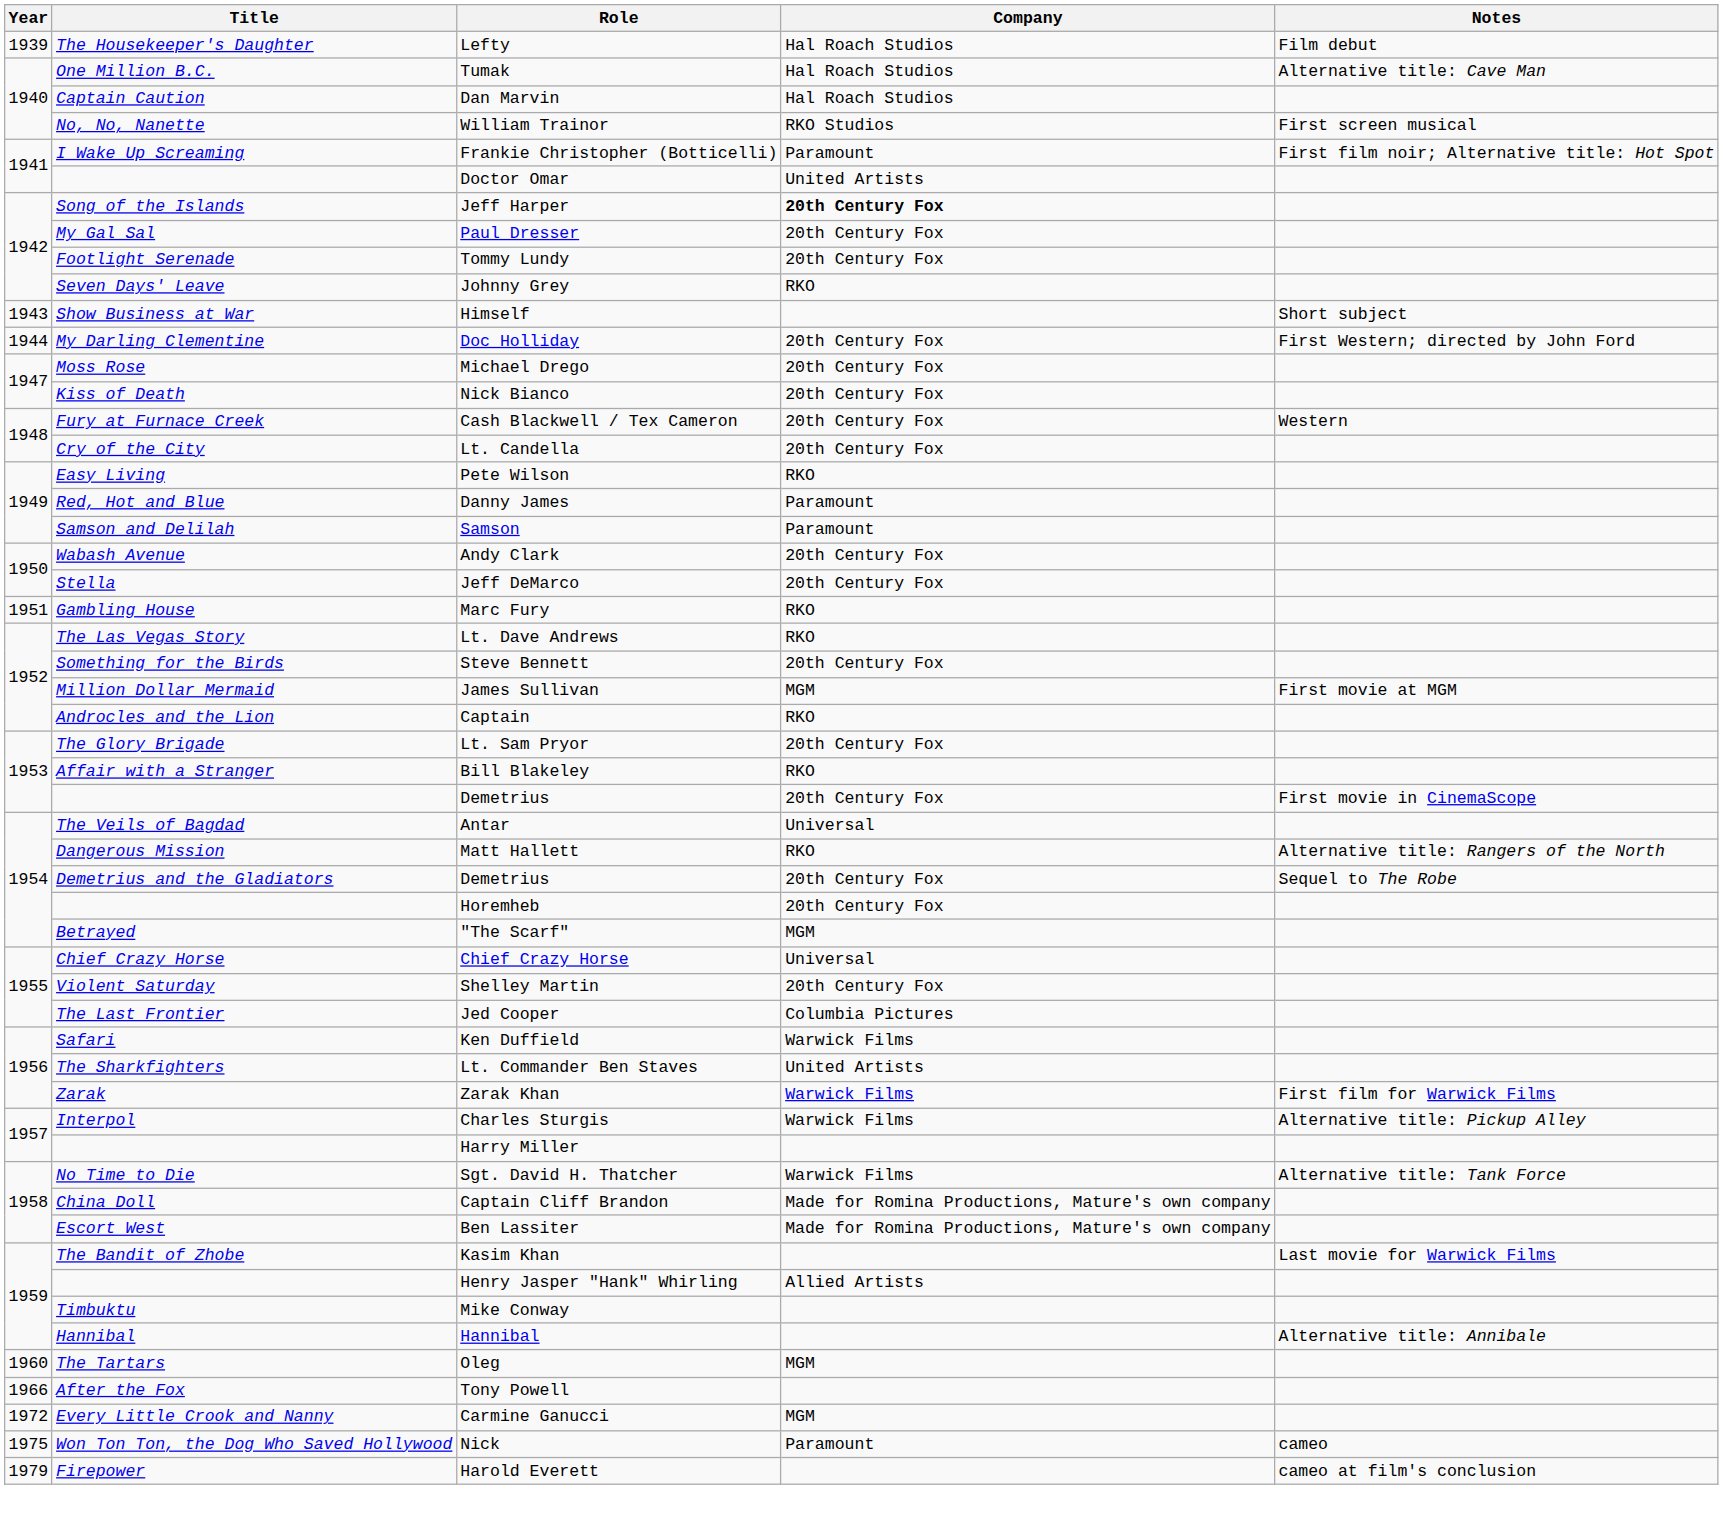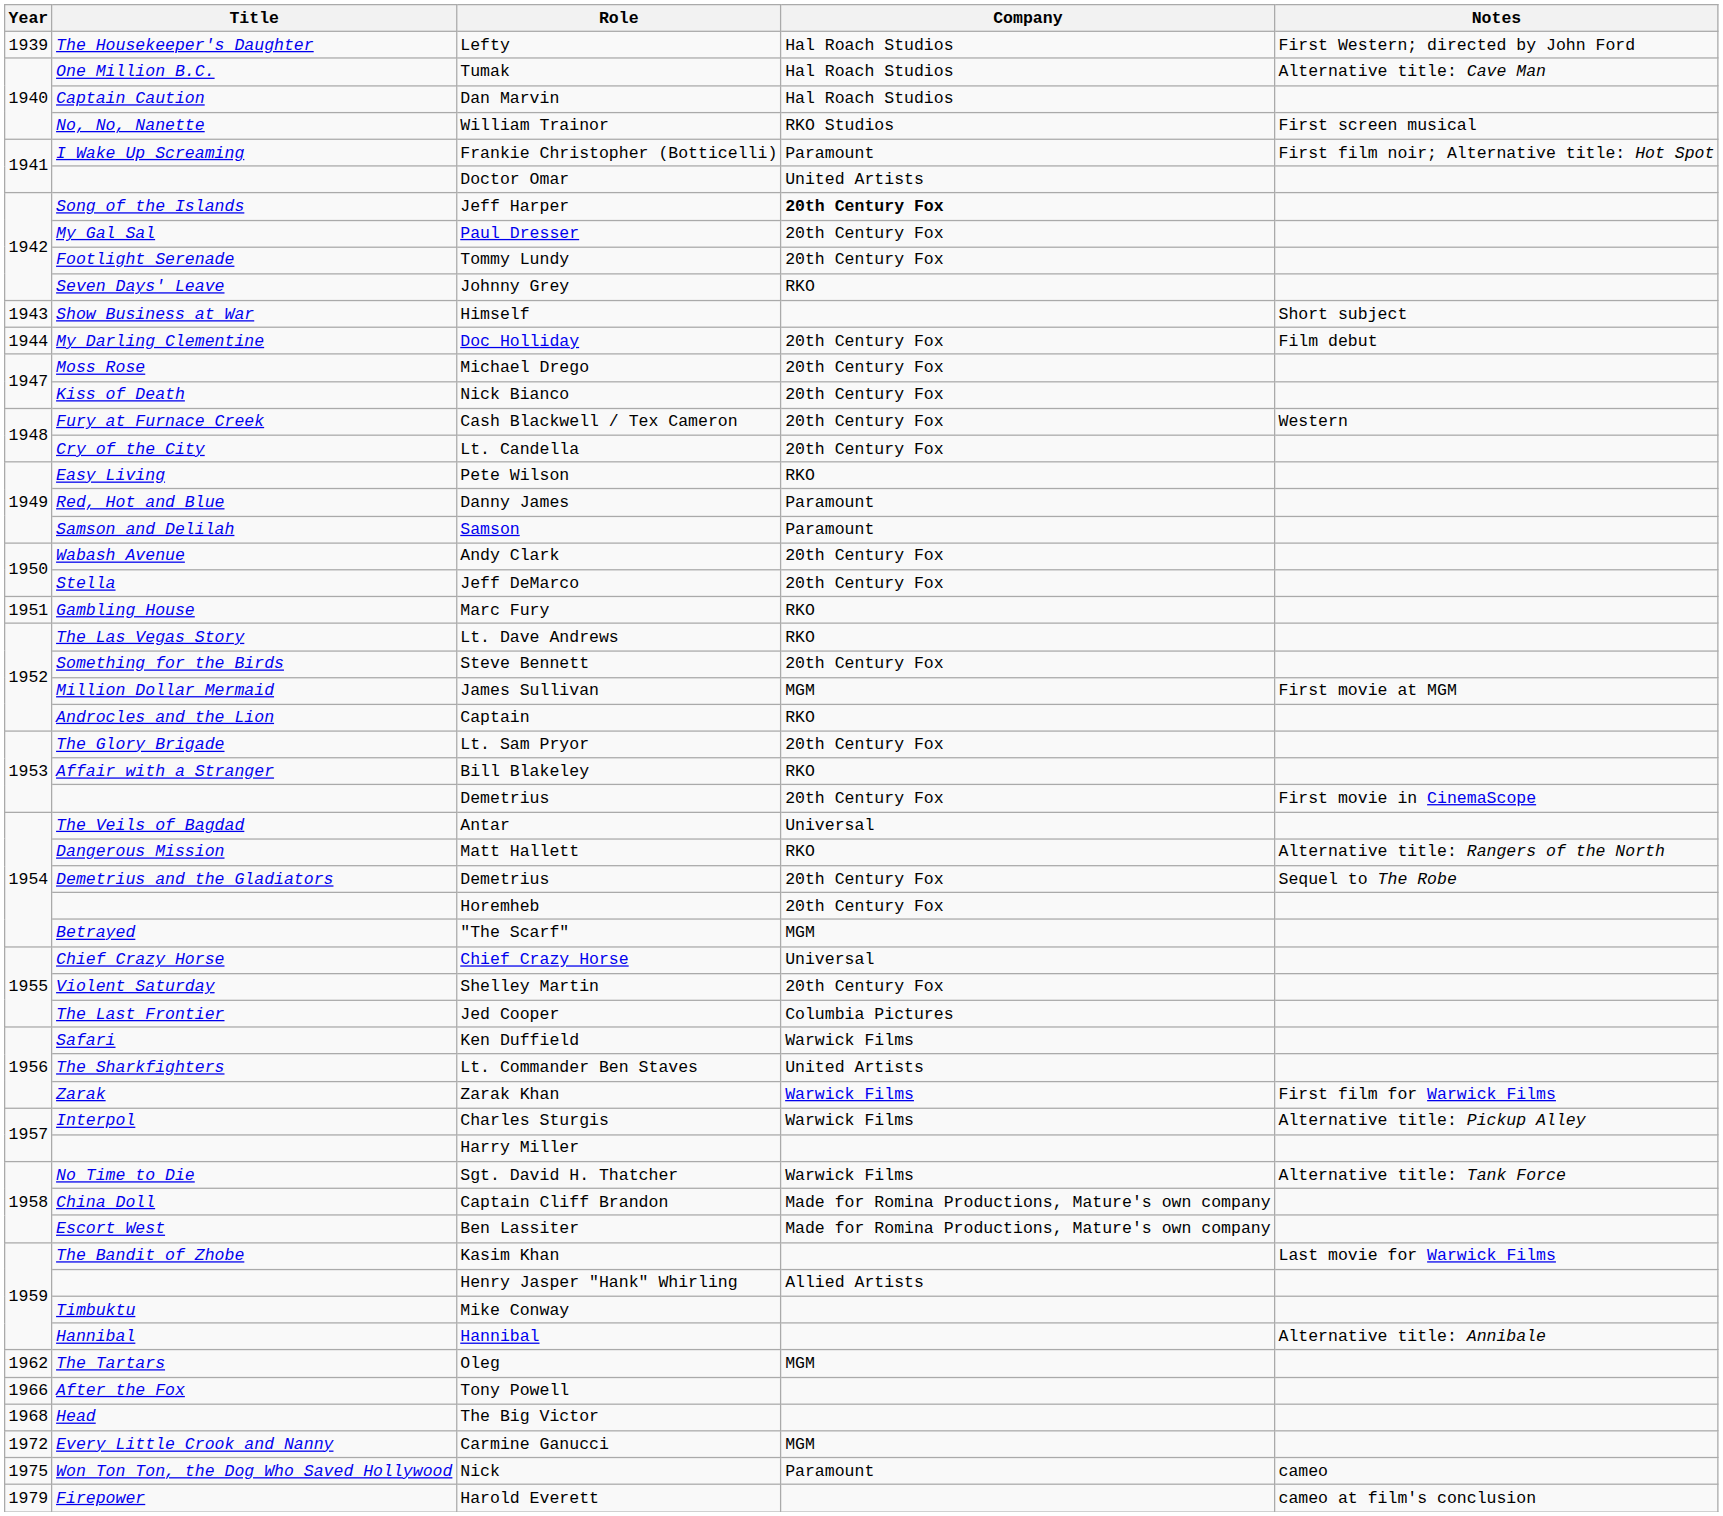 <table class="wikitable sortable sticky-header">
 <tr>
 <th>Year</th>
 <th>Title</th>
 <th>Role</th>
 <th>Company</th>
 <th class="unsortable">Notes</th>
 </tr>
 <tr>
 <td>1939</td>
 <td><em><a href='#'>The Housekeeper's Daughter</a></em></td>
 <td>Lefty</td>
 <td>Hal Roach Studios</td>
-<td>Film debut</td>
+<td>First Western; directed by John Ford</td>
 </tr>
 <tr>
 <td rowspan=3>1940</td>
 <td><em><a href='#'>One Million B.C.</a></em></td>
 <td>Tumak</td>
 <td>Hal Roach Studios</td>
 <td>Alternative title: <em>Cave Man</em></td>
 </tr>
 <tr>
 <td><em><a href='#'>Captain Caution</a></em></td>
 <td>Dan Marvin</td>
 <td>Hal Roach Studios</td>
 <td></td>
 </tr>
 <tr>
 <td><em><a href='#'>No, No, Nanette</a></em></td>
 <td>William Trainor</td>
 <td>RKO Studios</td>
 <td>First screen musical</td>
 </tr>
 <tr>
 <td rowspan=2>1941</td>
 <td><em><a href='#'>I Wake Up Screaming</a></em></td>
 <td>Frankie Christopher (Botticelli)</td>
 <td>Paramount</td>
 <td>First film noir; Alternative title: <em>Hot Spot</em></td>
 </tr>
 <tr>
 <td><em></em></td>
 <td>Doctor Omar</td>
 <td>United Artists</td>
 <td></td>
 </tr>
 <tr>
 <td rowspan=4>1942</td>
 <td><em><a href='#'>Song of the Islands</a></em></td>
 <td>Jeff Harper</td>
 <td><strong>20th Century Fox</strong></td>
 <td></td>
 </tr>
 <tr>
 <td><em><a href='#'>My Gal Sal</a></em></td>
 <td><a href='#'>Paul Dresser</a></td>
 <td>20th Century Fox</td>
 <td></td>
 </tr>
 <tr>
 <td><em><a href='#'>Footlight Serenade</a></em></td>
 <td>Tommy Lundy</td>
 <td>20th Century Fox</td>
 <td></td>
 </tr>
 <tr>
 <td><em><a href='#'>Seven Days' Leave</a></em></td>
 <td>Johnny Grey</td>
 <td>RKO</td>
 <td></td>
 </tr>
 <tr>
 <td>1943</td>
 <td><em><a href='#'>Show Business at War</a></em></td>
 <td>Himself</td>
 <td></td>
 <td>Short subject</td>
 </tr>
 <tr>
 <td>1944</td>
 <td><em><a href='#'>My Darling Clementine</a></em></td>
 <td><a href='#'>Doc Holliday</a></td>
 <td>20th Century Fox</td>
-<td>First Western; directed by John Ford</td>
+<td>Film debut</td>
 </tr>
 <tr>
 <td rowspan=2>1947</td>
 <td><a href='#'><em>Moss Rose</em></a></td>
 <td>Michael Drego</td>
 <td>20th Century Fox</td>
 <td></td>
 </tr>
 <tr>
 <td><em><a href='#'>Kiss of Death</a></em></td>
 <td>Nick Bianco</td>
 <td>20th Century Fox</td>
 <td></td>
 </tr>
 <tr>
 <td rowspan=2>1948</td>
 <td><em><a href='#'>Fury at Furnace Creek</a></em></td>
 <td>Cash Blackwell / Tex Cameron</td>
 <td>20th Century Fox</td>
 <td>Western</td>
 </tr>
 <tr>
 <td><em><a href='#'>Cry of the City</a></em></td>
 <td>Lt. Candella</td>
 <td>20th Century Fox</td>
 <td></td>
 </tr>
 <tr>
 <td rowspan=3>1949</td>
 <td><em><a href='#'>Easy Living</a></em></td>
 <td>Pete Wilson</td>
 <td>RKO</td>
 <td></td>
 </tr>
 <tr>
 <td><em><a href='#'>Red, Hot and Blue</a></em></td>
 <td>Danny James</td>
 <td>Paramount</td>
 <td></td>
 </tr>
 <tr>
 <td><em><a href='#'>Samson and Delilah</a></em></td>
 <td><a href='#'>Samson</a></td>
 <td>Paramount</td>
 <td></td>
 </tr>
 <tr>
 <td rowspan=2>1950</td>
 <td><em><a href='#'>Wabash Avenue</a></em></td>
 <td>Andy Clark</td>
 <td>20th Century Fox</td>
 <td></td>
 </tr>
 <tr>
 <td><em><a href='#'>Stella</a></em></td>
 <td>Jeff DeMarco</td>
 <td>20th Century Fox</td>
 <td></td>
 </tr>
 <tr>
 <td>1951</td>
 <td><em><a href='#'>Gambling House</a></em></td>
 <td>Marc Fury</td>
 <td>RKO</td>
 <td></td>
 </tr>
 <tr>
 <td rowspan=4>1952</td>
 <td><em><a href='#'>The Las Vegas Story</a></em></td>
 <td>Lt. Dave Andrews</td>
 <td>RKO</td>
 <td></td>
 </tr>
 <tr>
 <td><em><a href='#'>Something for the Birds</a></em></td>
 <td>Steve Bennett</td>
 <td>20th Century Fox</td>
 <td></td>
 </tr>
 <tr>
 <td><em><a href='#'>Million Dollar Mermaid</a></em></td>
 <td>James Sullivan</td>
 <td>MGM</td>
 <td>First movie at MGM</td>
 </tr>
 <tr>
 <td><em><a href='#'>Androcles and the Lion</a></em></td>
 <td>Captain</td>
 <td>RKO</td>
 <td></td>
 </tr>
 <tr>
 <td rowspan=3>1953</td>
 <td><em><a href='#'>The Glory Brigade</a></em></td>
 <td>Lt. Sam Pryor</td>
 <td>20th Century Fox</td>
 <td></td>
 </tr>
 <tr>
 <td><em><a href='#'>Affair with a Stranger</a></em></td>
 <td>Bill Blakeley</td>
 <td>RKO</td>
 <td></td>
 </tr>
 <tr>
 <td><em></em></td>
 <td>Demetrius</td>
 <td>20th Century Fox</td>
 <td>First movie in <a href='#'>CinemaScope</a></td>
 </tr>
 <tr>
 <td rowspan=5>1954</td>
 <td><em><a href='#'>The Veils of Bagdad</a></em></td>
 <td>Antar</td>
 <td>Universal</td>
 <td></td>
 </tr>
 <tr>
 <td><em><a href='#'>Dangerous Mission</a></em></td>
 <td>Matt Hallett</td>
 <td>RKO</td>
 <td>Alternative title: <em>Rangers of the North</em></td>
 </tr>
 <tr>
 <td><em><a href='#'>Demetrius and the Gladiators</a></em></td>
 <td>Demetrius</td>
 <td>20th Century Fox</td>
 <td>Sequel to <em>The Robe</em></td>
 </tr>
 <tr>
 <td><em></em></td>
 <td>Horemheb</td>
 <td>20th Century Fox</td>
 <td></td>
 </tr>
 <tr>
 <td><em><a href='#'>Betrayed</a></em></td>
 <td>"The Scarf"</td>
 <td>MGM</td>
 <td></td>
 </tr>
 <tr>
 <td rowspan=3>1955</td>
 <td><em><a href='#'>Chief Crazy Horse</a></em></td>
 <td><a href='#'>Chief Crazy Horse</a></td>
 <td>Universal</td>
 <td></td>
 </tr>
 <tr>
 <td><em><a href='#'>Violent Saturday</a></em></td>
 <td>Shelley Martin</td>
 <td>20th Century Fox</td>
 <td></td>
 </tr>
 <tr>
 <td><em><a href='#'>The Last Frontier</a></em></td>
 <td>Jed Cooper</td>
 <td>Columbia Pictures</td>
 <td></td>
 </tr>
 <tr>
 <td rowspan=3>1956</td>
 <td><em><a href='#'>Safari</a></em></td>
 <td>Ken Duffield</td>
 <td>Warwick Films</td>
 <td></td>
 </tr>
 <tr>
 <td><em><a href='#'>The Sharkfighters</a></em></td>
 <td>Lt. Commander Ben Staves</td>
 <td>United Artists</td>
 <td></td>
 </tr>
 <tr>
 <td><em><a href='#'>Zarak</a></em></td>
 <td>Zarak Khan</td>
 <td><a href='#'>Warwick Films</a></td>
 <td>First film for <a href='#'>Warwick Films</a></td>
 </tr>
 <tr>
 <td rowspan=2>1957</td>
 <td><em><a href='#'>Interpol</a></em></td>
 <td>Charles Sturgis</td>
 <td>Warwick Films</td>
 <td>Alternative title: <em>Pickup Alley</em></td>
 </tr>
 <tr>
 <td><em></em></td>
 <td>Harry Miller</td>
 <td></td>
 <td></td>
 </tr>
 <tr>
 <td rowspan=3>1958</td>
 <td><em><a href='#'>No Time to Die</a></em></td>
 <td>Sgt. David H. Thatcher</td>
 <td>Warwick Films</td>
 <td>Alternative title: <em>Tank Force</em></td>
 </tr>
 <tr>
 <td><em><a href='#'>China Doll</a></em></td>
 <td>Captain Cliff Brandon</td>
 <td>Made for Romina Productions, Mature's own company</td>
 <td></td>
 </tr>
 <tr>
 <td><em><a href='#'>Escort West</a></em></td>
 <td>Ben Lassiter</td>
 <td>Made for Romina Productions, Mature's own company</td>
 <td></td>
 </tr>
 <tr>
 <td rowspan=4>1959</td>
 <td><em><a href='#'>The Bandit of Zhobe</a></em></td>
 <td>Kasim Khan</td>
 <td></td>
 <td>Last movie for <a href='#'>Warwick Films</a></td>
 </tr>
 <tr>
 <td><em></em></td>
 <td>Henry Jasper "Hank" Whirling</td>
 <td>Allied Artists</td>
 <td></td>
 </tr>
 <tr>
 <td><em><a href='#'>Timbuktu</a></em></td>
 <td>Mike Conway</td>
 <td></td>
 <td></td>
 </tr>
 <tr>
 <td><em><a href='#'>Hannibal</a></em></td>
 <td><a href='#'>Hannibal</a></td>
 <td></td>
 <td>Alternative title: <em>Annibale</em></td>
 </tr>
 <tr>
-<td>1960</td>
+<td>1962</td>
 <td><em><a href='#'>The Tartars</a></em></td>
 <td>Oleg</td>
 <td>MGM</td>
 <td></td>
 </tr>
 <tr>
 <td>1966</td>
 <td><em><a href='#'>After the Fox</a></em></td>
 <td>Tony Powell</td>
+<td></td>
+<td></td>
+</tr>
+<tr>
+<td>1968</td>
+<td><em><a href='#'>Head</a></em></td>
+<td>The Big Victor</td>
 <td></td>
 <td></td>
 </tr>
 <tr>
 <td>1972</td>
 <td><em><a href='#'>Every Little Crook and Nanny</a></em></td>
 <td>Carmine Ganucci</td>
 <td>MGM</td>
 <td></td>
 </tr>
 <tr>
 <td>1975</td>
 <td><em><a href='#'>Won Ton Ton, the Dog Who Saved Hollywood</a></em></td>
 <td>Nick</td>
 <td>Paramount</td>
 <td>cameo</td>
 </tr>
 <tr>
 <td>1979</td>
 <td><em><a href='#'>Firepower</a></em></td>
 <td>Harold Everett</td>
 <td></td>
 <td>cameo at film's conclusion</td>
 </tr>
 </table>
